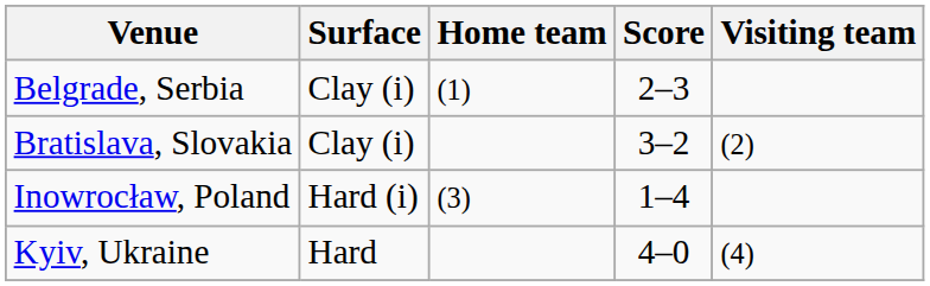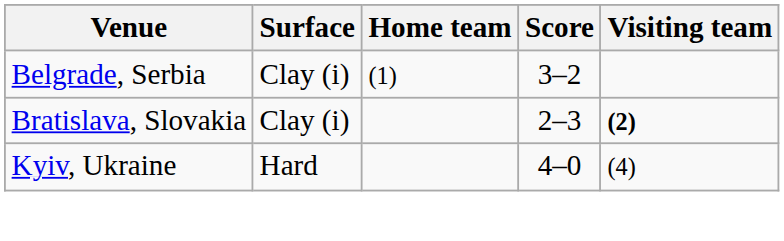 <table class=wikitable style="border:1px solid #AAAAAA;">
 <tr>
 <th>Venue</th>
 <th>Surface</th>
 <th>Home team</th>
 <th>Score</th>
 <th>Visiting team</th>
 </tr>
 <tr>
 <td><a href='#'>Belgrade</a>, Serbia</td>
 <td>Clay (i)</td>
 <td> <small> (1) </small></td>
-<td align=center>2–3</td>
+<td align=center>3–2</td>
 <td><strong></strong></td>
 </tr>
 <tr>
 <td><a href='#'>Bratislava</a>, Slovakia</td>
 <td>Clay (i)</td>
 <td><strong></strong></td>
-<td align=center>3–2</td>
-<td> <small> (2) </small></td>
-</tr>
-<tr>
-<td><a href='#'>Inowrocław</a>, Poland</td>
-<td>Hard (i)</td>
-<td> <small> (3) </small></td>
-<td align=center>1–4</td>
-<td><strong></strong></td>
+<td align=center>2–3</td>
+<td><strong> <small> (2) </small></strong></td>
 </tr>
 <tr>
 <td><a href='#'>Kyiv</a>, Ukraine</td>
 <td>Hard</td>
 <td><strong></strong></td>
 <td align=center>4–0</td>
 <td>  <small> (4) </small></td>
 </tr>
 </table>
